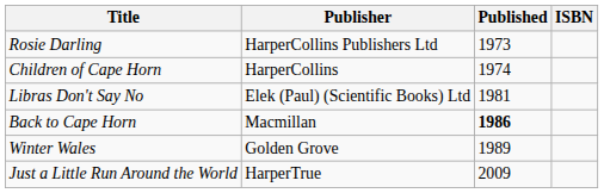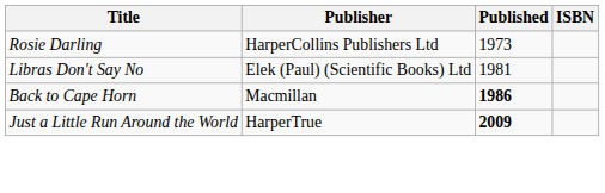 <table class="wikitable" border="1">
 <tr>
 <th>Title</th>
 <th>Publisher</th>
 <th>Published</th>
 <th>ISBN</th>
 </tr>
 <tr>
 <td><em>Rosie Darling</em></td>
 <td>HarperCollins Publishers Ltd</td>
 <td>1973</td>
-<td></td>
-</tr>
-<tr>
-<td><em>Children of Cape Horn</em></td>
-<td>HarperCollins</td>
-<td>1974</td>
 <td></td>
 </tr>
 <tr>
 <td><em>Libras Don't Say No</em></td>
 <td>Elek (Paul) (Scientific Books) Ltd</td>
 <td>1981</td>
 <td></td>
 </tr>
 <tr>
 <td><em>Back to Cape Horn</em></td>
 <td>Macmillan</td>
 <td><strong>1986</strong></td>
 <td></td>
 </tr>
 <tr>
-<td><em>Winter Wales</em></td>
-<td>Golden Grove</td>
-<td>1989</td>
-<td></td>
-</tr>
-<tr>
 <td><em>Just a Little Run Around the World</em></td>
 <td>HarperTrue</td>
-<td>2009</td>
+<td><strong>2009</strong></td>
 <td></td>
 </tr>
 </table>
